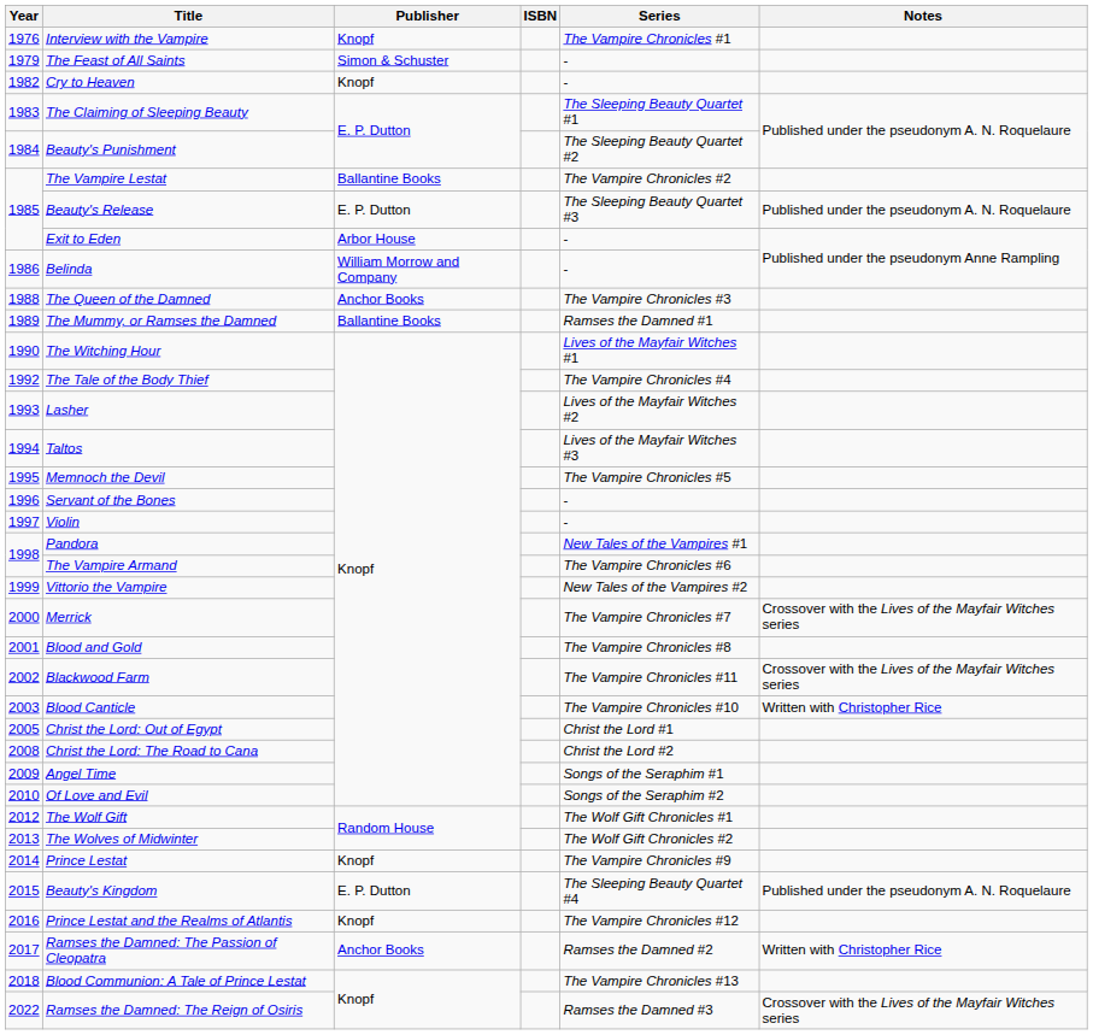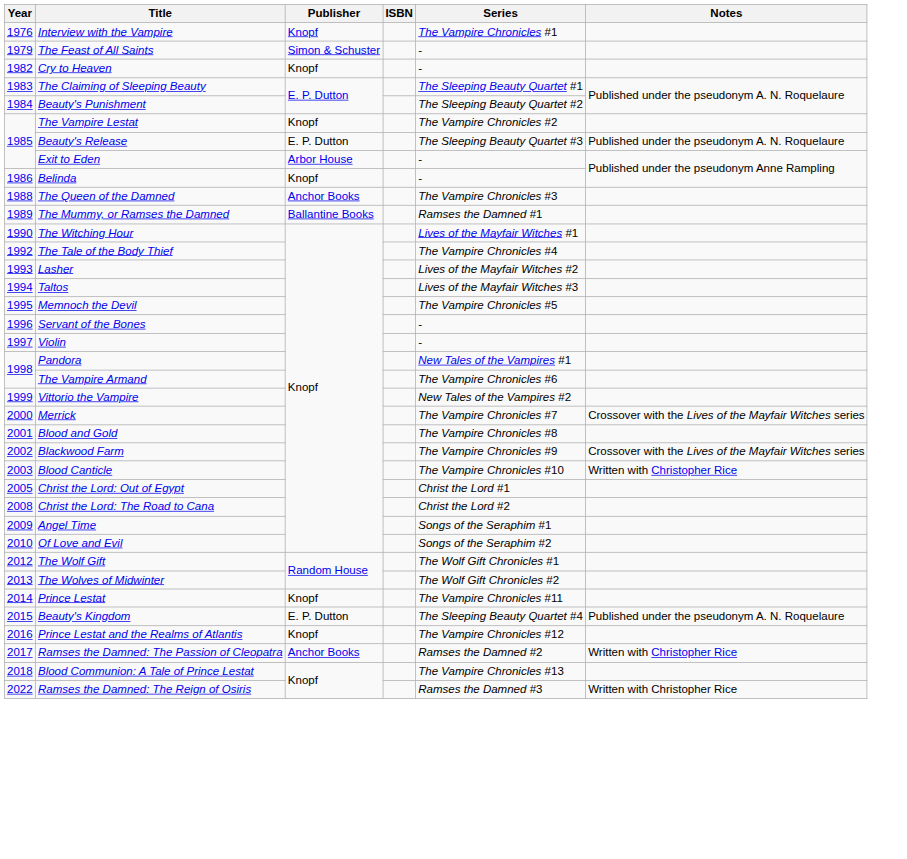 <table class="wikitable sortable">
 <tr>
 <th>Year</th>
 <th>Title</th>
 <th>Publisher</th>
 <th>ISBN</th>
 <th>Series</th>
 <th>Notes</th>
 </tr>
 <tr>
 <td><a href='#'>1976</a></td>
 <td><em><a href='#'>Interview with the Vampire</a></em></td>
 <td><a href='#'>Knopf</a></td>
 <td></td>
 <td><em><a href='#'>The Vampire Chronicles</a></em> #1</td>
 <td></td>
 </tr>
 <tr>
 <td><a href='#'>1979</a></td>
 <td><em><a href='#'>The Feast of All Saints</a></em></td>
 <td><a href='#'>Simon & Schuster</a></td>
 <td></td>
 <td>-</td>
 <td></td>
 </tr>
 <tr>
 <td><a href='#'>1982</a></td>
 <td><em><a href='#'>Cry to Heaven</a></em></td>
 <td>Knopf</td>
 <td></td>
 <td>-</td>
 <td></td>
 </tr>
 <tr>
 <td><a href='#'>1983</a></td>
 <td><em><a href='#'>The Claiming of Sleeping Beauty</a></em></td>
 <td rowspan="2"><a href='#'>E. P. Dutton</a></td>
 <td></td>
 <td><em><a href='#'>The Sleeping Beauty Quartet</a></em> #1</td>
 <td rowspan="2">Published under the pseudonym A. N. Roquelaure</td>
 </tr>
 <tr>
 <td><a href='#'>1984</a></td>
 <td><em><a href='#'>Beauty's Punishment</a></em></td>
 <td></td>
 <td><em>The Sleeping Beauty Quartet</em> #2</td>
 </tr>
 <tr>
 <td rowspan="3"><a href='#'>1985</a></td>
 <td><em><a href='#'>The Vampire Lestat</a></em></td>
-<td><a href='#'>Ballantine Books</a></td>
+<td>Knopf</td>
 <td></td>
 <td><em>The Vampire Chronicles</em> #2</td>
 <td></td>
 </tr>
 <tr>
 <td><em><a href='#'>Beauty's Release</a></em></td>
 <td>E. P. Dutton</td>
 <td></td>
 <td><em>The Sleeping Beauty Quartet</em> #3</td>
 <td>Published under the pseudonym A. N. Roquelaure</td>
 </tr>
 <tr>
 <td><em><a href='#'>Exit to Eden</a></em></td>
 <td><a href='#'>Arbor House</a></td>
 <td></td>
 <td>-</td>
 <td rowspan="2">Published under the pseudonym Anne Rampling</td>
 </tr>
 <tr>
 <td><a href='#'>1986</a></td>
 <td><em><a href='#'>Belinda</a></em></td>
-<td><a href='#'>William Morrow and Company</a></td>
+<td>Knopf</td>
 <td></td>
 <td>-</td>
 </tr>
 <tr>
 <td><a href='#'>1988</a></td>
 <td><em><a href='#'>The Queen of the Damned</a></em></td>
 <td><a href='#'>Anchor Books</a></td>
 <td></td>
 <td><em>The Vampire Chronicles</em> #3</td>
 <td></td>
 </tr>
 <tr>
 <td><a href='#'>1989</a></td>
 <td><em><a href='#'>The Mummy, or Ramses the Damned</a></em></td>
 <td><a href='#'>Ballantine Books</a></td>
 <td></td>
 <td><em>Ramses the Damned</em> #1</td>
 <td></td>
 </tr>
 <tr>
 <td><a href='#'>1990</a></td>
 <td><em><a href='#'>The Witching Hour</a></em></td>
 <td rowspan="18">Knopf</td>
 <td></td>
 <td><em><a href='#'>Lives of the Mayfair Witches</a></em> #1</td>
 <td></td>
 </tr>
 <tr>
 <td><a href='#'>1992</a></td>
 <td><em><a href='#'>The Tale of the Body Thief</a></em></td>
 <td></td>
 <td><em>The Vampire Chronicles</em> #4</td>
 <td></td>
 </tr>
 <tr>
 <td><a href='#'>1993</a></td>
 <td><em><a href='#'>Lasher</a></em></td>
 <td></td>
 <td><em>Lives of the Mayfair Witches</em> #2</td>
 <td></td>
 </tr>
 <tr>
 <td><a href='#'>1994</a></td>
 <td><em><a href='#'>Taltos</a></em></td>
 <td></td>
 <td><em>Lives of the Mayfair Witches</em> #3</td>
 <td></td>
 </tr>
 <tr>
 <td><a href='#'>1995</a></td>
 <td><em><a href='#'>Memnoch the Devil</a></em></td>
 <td></td>
 <td><em>The Vampire Chronicles</em> #5</td>
 <td></td>
 </tr>
 <tr>
 <td><a href='#'>1996</a></td>
 <td><em><a href='#'>Servant of the Bones</a></em></td>
 <td></td>
 <td>-</td>
 <td></td>
 </tr>
 <tr>
 <td><a href='#'>1997</a></td>
 <td><em><a href='#'>Violin</a></em></td>
 <td></td>
 <td>-</td>
 <td></td>
 </tr>
 <tr>
 <td rowspan="2"><a href='#'>1998</a></td>
 <td><em><a href='#'>Pandora</a></em></td>
 <td></td>
 <td><em><a href='#'>New Tales of the Vampires</a></em> #1</td>
 <td></td>
 </tr>
 <tr>
 <td><em><a href='#'>The Vampire Armand</a></em></td>
 <td></td>
 <td><em>The Vampire Chronicles</em> #6</td>
 <td></td>
 </tr>
 <tr>
 <td><a href='#'>1999</a></td>
 <td><em><a href='#'>Vittorio the Vampire</a></em></td>
 <td></td>
 <td><em>New Tales of the Vampires</em> #2</td>
 <td></td>
 </tr>
 <tr>
 <td><a href='#'>2000</a></td>
 <td><em><a href='#'>Merrick</a></em></td>
 <td></td>
 <td><em>The Vampire Chronicles</em> #7</td>
 <td>Crossover with the <em>Lives of the Mayfair Witches</em> series</td>
 </tr>
 <tr>
 <td><a href='#'>2001</a></td>
 <td><em><a href='#'>Blood and Gold</a></em></td>
 <td></td>
 <td><em>The Vampire Chronicles</em> #8</td>
 <td></td>
 </tr>
 <tr>
 <td><a href='#'>2002</a></td>
 <td><em><a href='#'>Blackwood Farm</a></em></td>
 <td></td>
-<td><em>The Vampire Chronicles</em> #11</td>
+<td><em>The Vampire Chronicles</em> #9</td>
 <td>Crossover with the <em>Lives of the Mayfair Witches</em> series</td>
 </tr>
 <tr>
 <td><a href='#'>2003</a></td>
 <td><em><a href='#'>Blood Canticle</a></em></td>
 <td></td>
 <td><em>The Vampire Chronicles</em> #10</td>
 <td>Written with <a href='#'>Christopher Rice</a></td>
 </tr>
 <tr>
 <td><a href='#'>2005</a></td>
 <td><em><a href='#'>Christ the Lord: Out of Egypt</a></em></td>
 <td></td>
 <td><em>Christ the Lord</em> #1</td>
 <td></td>
 </tr>
 <tr>
 <td><a href='#'>2008</a></td>
 <td><em><a href='#'>Christ the Lord: The Road to Cana</a></em></td>
 <td></td>
 <td><em>Christ the Lord</em> #2</td>
 <td></td>
 </tr>
 <tr>
 <td><a href='#'>2009</a></td>
 <td><em><a href='#'>Angel Time</a></em></td>
 <td></td>
 <td><em>Songs of the Seraphim</em> #1</td>
 <td></td>
 </tr>
 <tr>
 <td><a href='#'>2010</a></td>
 <td><em><a href='#'>Of Love and Evil</a></em></td>
 <td></td>
 <td><em>Songs of the Seraphim</em> #2</td>
 <td></td>
 </tr>
 <tr>
 <td><a href='#'>2012</a></td>
 <td><em><a href='#'>The Wolf Gift</a></em></td>
 <td rowspan="2"><a href='#'>Random House</a></td>
 <td></td>
 <td><em>The Wolf Gift Chronicles</em> #1</td>
 <td></td>
 </tr>
 <tr>
 <td><a href='#'>2013</a></td>
 <td><em><a href='#'>The Wolves of Midwinter</a></em></td>
 <td></td>
 <td><em>The Wolf Gift Chronicles</em> #2</td>
 <td></td>
 </tr>
 <tr>
 <td><a href='#'>2014</a></td>
 <td><em><a href='#'>Prince Lestat</a></em></td>
 <td>Knopf</td>
 <td></td>
-<td><em>The Vampire Chronicles</em> #9</td>
+<td><em>The Vampire Chronicles</em> #11</td>
 <td></td>
 </tr>
 <tr>
 <td><a href='#'>2015</a></td>
 <td><em><a href='#'>Beauty's Kingdom</a></em></td>
 <td>E. P. Dutton</td>
 <td></td>
 <td><em>The Sleeping Beauty Quartet</em> #4</td>
 <td>Published under the pseudonym A. N. Roquelaure</td>
 </tr>
 <tr>
 <td><a href='#'>2016</a></td>
 <td><em><a href='#'>Prince Lestat and the Realms of Atlantis</a></em></td>
 <td>Knopf</td>
 <td></td>
 <td><em>The Vampire Chronicles</em> #12</td>
 <td></td>
 </tr>
 <tr>
 <td><a href='#'>2017</a></td>
 <td><em><a href='#'>Ramses the Damned: The Passion of Cleopatra</a></em></td>
 <td><a href='#'>Anchor Books</a></td>
 <td></td>
 <td><em>Ramses the Damned</em> #2</td>
 <td>Written with <a href='#'>Christopher Rice</a></td>
 </tr>
 <tr>
 <td><a href='#'>2018</a></td>
 <td><em><a href='#'>Blood Communion: A Tale of Prince Lestat</a></em></td>
 <td rowspan="2">Knopf</td>
 <td></td>
 <td><em>The Vampire Chronicles</em> #13</td>
 <td></td>
 </tr>
 <tr>
 <td><a href='#'>2022</a></td>
 <td><em><a href='#'>Ramses the Damned: The Reign of Osiris</a></em></td>
 <td></td>
 <td><em>Ramses the Damned</em> #3</td>
-<td>Crossover with the <em>Lives of the Mayfair Witches</em> series</td>
+<td>Written with Christopher Rice</td>
 </tr>
 </table>
